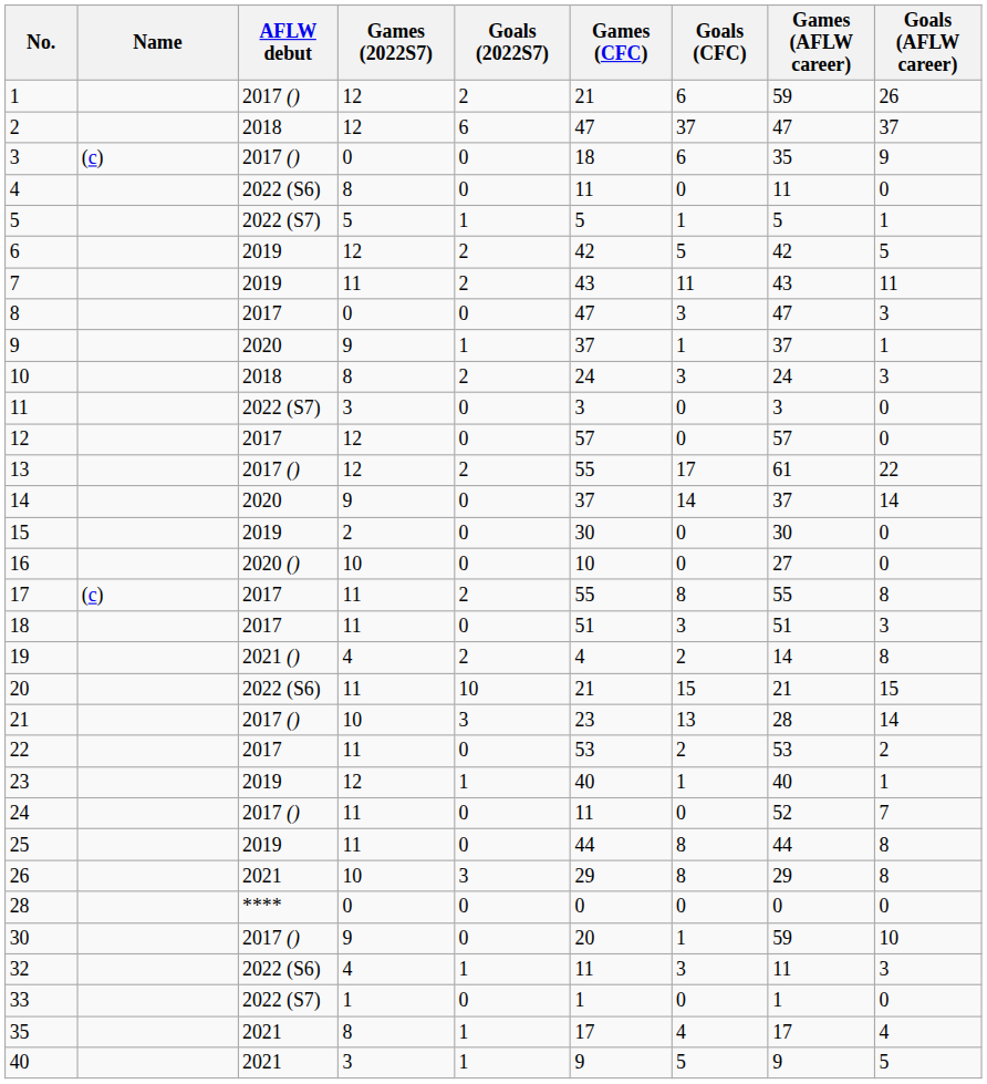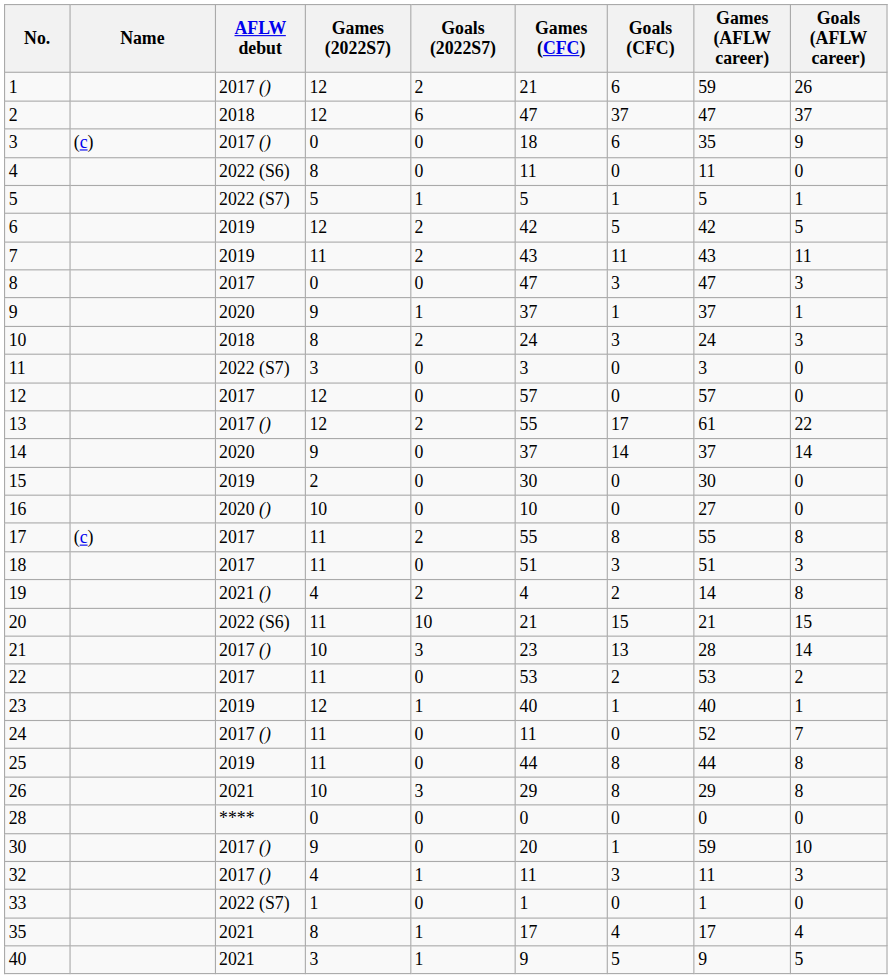 <table class="wikitable sortable" style="width:90%;">
 <tr style="background:#efefef;">
 <th width=2%>No.</th>
 <th width=6%>Name</th>
 <th width=2%><a href='#'>AFLW</a> debut</th>
 <th width=2%>Games (2022S7)</th>
 <th width=2%>Goals (2022S7)</th>
 <th width=2%>Games (<a href='#'>CFC</a>)</th>
 <th width=2%>Goals (CFC)</th>
 <th width=2%>Games (AFLW career)</th>
 <th width=2%>Goals (AFLW career)</th>
 </tr>
 <tr>
 <td align=left>1</td>
 <td></td>
 <td>2017 <em>()</em></td>
 <td>12</td>
 <td>2</td>
 <td>21</td>
 <td>6</td>
 <td>59</td>
 <td>26</td>
 </tr>
 <tr>
 <td align=left>2</td>
 <td></td>
 <td>2018</td>
 <td>12</td>
 <td>6</td>
 <td>47</td>
 <td>37</td>
 <td>47</td>
 <td>37</td>
 </tr>
 <tr>
 <td align=left>3</td>
 <td> (<a href='#'>c</a>)</td>
 <td>2017 <em>()</em></td>
 <td>0</td>
 <td>0</td>
 <td>18</td>
 <td>6</td>
 <td>35</td>
 <td>9</td>
 </tr>
 <tr>
 <td align=left>4</td>
 <td></td>
 <td>2022 (S6)</td>
 <td>8</td>
 <td>0</td>
 <td>11</td>
 <td>0</td>
 <td>11</td>
 <td>0</td>
 </tr>
 <tr>
 <td align=left>5</td>
 <td></td>
 <td>2022 (S7)</td>
 <td>5</td>
 <td>1</td>
 <td>5</td>
 <td>1</td>
 <td>5</td>
 <td>1</td>
 </tr>
 <tr>
 <td align=left>6</td>
 <td></td>
 <td>2019</td>
 <td>12</td>
 <td>2</td>
 <td>42</td>
 <td>5</td>
 <td>42</td>
 <td>5</td>
 </tr>
 <tr>
 <td align=left>7</td>
 <td></td>
 <td>2019</td>
 <td>11</td>
 <td>2</td>
 <td>43</td>
 <td>11</td>
 <td>43</td>
 <td>11</td>
 </tr>
 <tr>
 <td align=left>8</td>
 <td></td>
 <td>2017</td>
 <td>0</td>
 <td>0</td>
 <td>47</td>
 <td>3</td>
 <td>47</td>
 <td>3</td>
 </tr>
 <tr>
 <td align=left>9</td>
 <td></td>
 <td>2020</td>
 <td>9</td>
 <td>1</td>
 <td>37</td>
 <td>1</td>
 <td>37</td>
 <td>1</td>
 </tr>
 <tr>
 <td align=left>10</td>
 <td></td>
 <td>2018</td>
 <td>8</td>
 <td>2</td>
 <td>24</td>
 <td>3</td>
 <td>24</td>
 <td>3</td>
 </tr>
 <tr>
 <td align=left>11</td>
 <td></td>
 <td>2022 (S7)</td>
 <td>3</td>
 <td>0</td>
 <td>3</td>
 <td>0</td>
 <td>3</td>
 <td>0</td>
 </tr>
 <tr>
 <td align=left>12</td>
 <td></td>
 <td>2017</td>
 <td>12</td>
 <td>0</td>
 <td>57</td>
 <td>0</td>
 <td>57</td>
 <td>0</td>
 </tr>
 <tr>
 <td align=left>13</td>
 <td></td>
 <td>2017 <em>()</em></td>
 <td>12</td>
 <td>2</td>
 <td>55</td>
 <td>17</td>
 <td>61</td>
 <td>22</td>
 </tr>
 <tr>
 <td align=left>14</td>
 <td></td>
 <td>2020</td>
 <td>9</td>
 <td>0</td>
 <td>37</td>
 <td>14</td>
 <td>37</td>
 <td>14</td>
 </tr>
 <tr>
 <td align=left>15</td>
 <td></td>
 <td>2019</td>
 <td>2</td>
 <td>0</td>
 <td>30</td>
 <td>0</td>
 <td>30</td>
 <td>0</td>
 </tr>
 <tr>
 <td align=left>16</td>
 <td></td>
 <td>2020 <em>()</em></td>
 <td>10</td>
 <td>0</td>
 <td>10</td>
 <td>0</td>
 <td>27</td>
 <td>0</td>
 </tr>
 <tr>
 <td align=left>17</td>
 <td> (<a href='#'>c</a>)</td>
 <td>2017</td>
 <td>11</td>
 <td>2</td>
 <td>55</td>
 <td>8</td>
 <td>55</td>
 <td>8</td>
 </tr>
 <tr>
 <td align=left>18</td>
 <td></td>
 <td>2017</td>
 <td>11</td>
 <td>0</td>
 <td>51</td>
 <td>3</td>
 <td>51</td>
 <td>3</td>
 </tr>
 <tr>
 <td align=left>19</td>
 <td></td>
 <td>2021 <em>()</em></td>
 <td>4</td>
 <td>2</td>
 <td>4</td>
 <td>2</td>
 <td>14</td>
 <td>8</td>
 </tr>
 <tr>
 <td align=left>20</td>
 <td></td>
 <td>2022 (S6)</td>
 <td>11</td>
 <td>10</td>
 <td>21</td>
 <td>15</td>
 <td>21</td>
 <td>15</td>
 </tr>
 <tr>
 <td align=left>21</td>
 <td></td>
 <td>2017 <em>()</em></td>
 <td>10</td>
 <td>3</td>
 <td>23</td>
 <td>13</td>
 <td>28</td>
 <td>14</td>
 </tr>
 <tr>
 <td align=left>22</td>
 <td></td>
 <td>2017</td>
 <td>11</td>
 <td>0</td>
 <td>53</td>
 <td>2</td>
 <td>53</td>
 <td>2</td>
 </tr>
 <tr>
 <td align=left>23</td>
 <td></td>
 <td>2019</td>
 <td>12</td>
 <td>1</td>
 <td>40</td>
 <td>1</td>
 <td>40</td>
 <td>1</td>
 </tr>
 <tr>
 <td align=left>24</td>
 <td></td>
 <td>2017 <em>()</em></td>
 <td>11</td>
 <td>0</td>
 <td>11</td>
 <td>0</td>
 <td>52</td>
 <td>7</td>
 </tr>
 <tr>
 <td align=left>25</td>
 <td></td>
 <td>2019</td>
 <td>11</td>
 <td>0</td>
 <td>44</td>
 <td>8</td>
 <td>44</td>
 <td>8</td>
 </tr>
 <tr>
 <td align=left>26</td>
 <td></td>
 <td>2021</td>
 <td>10</td>
 <td>3</td>
 <td>29</td>
 <td>8</td>
 <td>29</td>
 <td>8</td>
 </tr>
 <tr>
 <td align=left>28</td>
 <td></td>
 <td>****</td>
 <td>0</td>
 <td>0</td>
 <td>0</td>
 <td>0</td>
 <td>0</td>
 <td>0</td>
 </tr>
 <tr>
 <td align=left>30</td>
 <td></td>
 <td>2017 <em>()</em></td>
 <td>9</td>
 <td>0</td>
 <td>20</td>
 <td>1</td>
 <td>59</td>
 <td>10</td>
 </tr>
 <tr>
 <td align=left>32</td>
 <td></td>
-<td>2022 (S6)</td>
+<td>2017 <em>()</em></td>
 <td>4</td>
 <td>1</td>
 <td>11</td>
 <td>3</td>
 <td>11</td>
 <td>3</td>
 </tr>
 <tr>
 <td align=left>33</td>
 <td></td>
 <td>2022 (S7)</td>
 <td>1</td>
 <td>0</td>
 <td>1</td>
 <td>0</td>
 <td>1</td>
 <td>0</td>
 </tr>
 <tr>
 <td align=left>35</td>
 <td></td>
 <td>2021</td>
 <td>8</td>
 <td>1</td>
 <td>17</td>
 <td>4</td>
 <td>17</td>
 <td>4</td>
 </tr>
 <tr>
 <td align=left>40</td>
 <td></td>
 <td>2021</td>
 <td>3</td>
 <td>1</td>
 <td>9</td>
 <td>5</td>
 <td>9</td>
 <td>5</td>
 </tr>
 </table>
